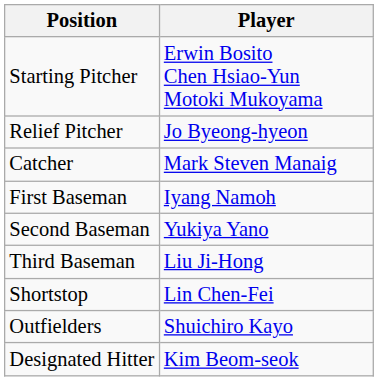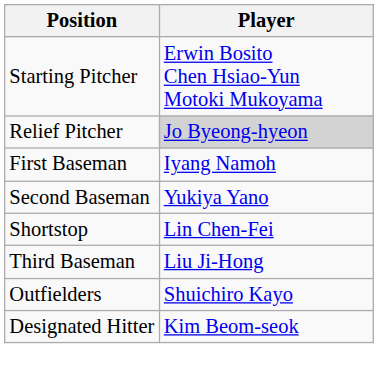 <table class=wikitable>
 <tr>
 <th>Position</th>
 <th width=160>Player</th>
 </tr>
 <tr>
 <td>Starting Pitcher</td>
 <td> <a href='#'>Erwin Bosito</a><br> <a href='#'>Chen Hsiao-Yun</a><br> <a href='#'>Motoki Mukoyama</a></td>
 </tr>
 <tr>
 <td>Relief Pitcher</td>
-<td> <a href='#'>Jo Byeong-hyeon</a></td>
-</tr>
-<tr>
-<td>Catcher</td>
-<td> <a href='#'>Mark Steven Manaig</a></td>
+<td style="background: lightgrey;"> <a href='#'>Jo Byeong-hyeon</a></td>
 </tr>
 <tr>
 <td>First Baseman</td>
 <td> <a href='#'>Iyang Namoh</a></td>
 </tr>
 <tr>
 <td>Second Baseman</td>
 <td> <a href='#'>Yukiya Yano</a></td>
 </tr>
 <tr>
+<td>Shortstop</td>
+<td> <a href='#'>Lin Chen-Fei</a></td>
+</tr>
+<tr>
 <td>Third Baseman</td>
 <td> <a href='#'>Liu Ji-Hong</a></td>
-</tr>
-<tr>
-<td>Shortstop</td>
-<td> <a href='#'>Lin Chen-Fei</a></td>
 </tr>
 <tr>
 <td>Outfielders</td>
 <td> <a href='#'>Shuichiro Kayo</a></td>
 </tr>
 <tr>
 <td>Designated Hitter</td>
 <td> <a href='#'>Kim Beom-seok</a></td>
 </tr>
 </table>
